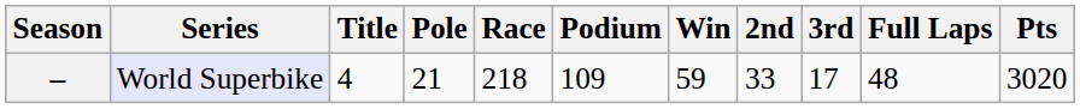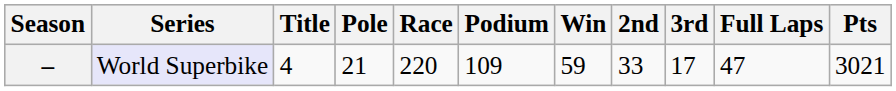 <table class="wikitable">
 <tr>
 <th>Season</th>
 <th>Series</th>
 <th>Title</th>
 <th>Pole</th>
 <th>Race</th>
 <th>Podium</th>
 <th>Win</th>
 <th>2nd</th>
 <th>3rd</th>
 <th>Full Laps</th>
 <th>Pts</th>
 </tr>
 <tr>
 <th>–</th>
 <td style="background: lavender;">World Superbike</td>
 <td><div>4</div></td>
 <td><div>21</div></td>
-<td><div>218</div></td>
+<td><div>220</div></td>
 <td><div>109</div></td>
 <td><div>59</div></td>
 <td><div>33</div></td>
 <td><div>17</div></td>
-<td><div>48</div></td>
-<td><div>3020</div></td>
+<td><div>47</div></td>
+<td><div>3021</div></td>
 </tr>
 </table>
